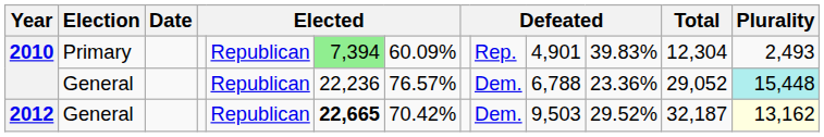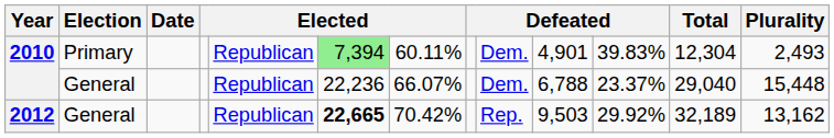 <table class=wikitable>
 <tr>
 <th>Year</th>
 <th>Election</th>
 <th>Date</th>
 <th ! colspan="4">Elected</th>
 <th ! colspan="4">Defeated</th>
 <th>Total</th>
 <th>Plurality</th>
 </tr>
 <tr>
 <th rowspan="2" valign="top"><a href='#'>2010</a></th>
 <td valign="top">Primary</td>
 <td valign="top"></td>
 <td valign="top"></td>
 <td valign="top" ><a href='#'>Republican</a></td>
 <td valign="top" align="right" style="background: lightgreen;">7,394</td>
-<td valign="top" align="right">60.09%</td>
+<td valign="top" align="right">60.11%</td>
 <td valign="top"></td>
-<td valign="top" ><a href='#'>Rep.</a></td>
+<td valign="top" ><a href='#'>Dem.</a></td>
 <td valign="top" align="right">4,901</td>
 <td valign="top" align="right">39.83%</td>
 <td valign="top" align="right">12,304</td>
 <td valign="top" align="right">2,493</td>
 </tr>
 <tr>
 <td valign="top">General</td>
 <td valign="top"></td>
 <td valign="top"></td>
 <td valign="top" ><a href='#'>Republican</a></td>
 <td valign="top" align="right">22,236</td>
-<td valign="top" align="right">76.57%</td>
+<td valign="top" align="right">66.07%</td>
 <td valign="top"></td>
 <td valign="top" ><a href='#'>Dem.</a></td>
 <td valign="top" align="right">6,788</td>
-<td valign="top" align="right">23.36%</td>
-<td valign="top" align="right">29,052</td>
-<td valign="top" align="right" style="background: paleturquoise;">15,448</td>
+<td valign="top" align="right">23.37%</td>
+<td valign="top" align="right">29,040</td>
+<td valign="top" align="right">15,448</td>
 </tr>
 <tr>
 <th valign="top"><a href='#'>2012</a></th>
 <td valign="top">General</td>
 <td valign="top"></td>
 <td valign="top"></td>
 <td valign="top" ><a href='#'>Republican</a></td>
 <td valign="top" align="right"><strong>22,665</strong></td>
 <td valign="top" align="right">70.42%</td>
 <td valign="top"></td>
-<td valign="top" ><a href='#'>Dem.</a></td>
+<td valign="top" ><a href='#'>Rep.</a></td>
 <td valign="top" align="right">9,503</td>
-<td valign="top" align="right">29.52%</td>
-<td valign="top" align="right">32,187</td>
-<td valign="top" align="right" style="background: lightyellow;">13,162</td>
+<td valign="top" align="right">29.92%</td>
+<td valign="top" align="right">32,189</td>
+<td valign="top" align="right">13,162</td>
 </tr>
 </table>
